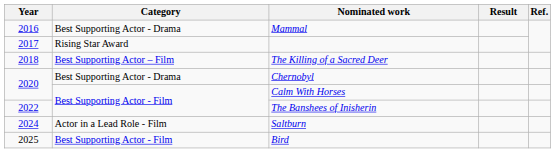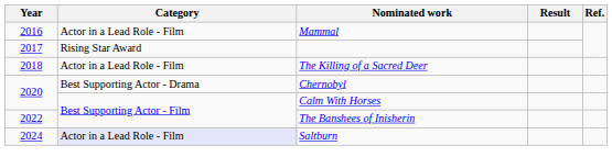 <table class=wikitable>
 <tr>
 <th scope="col" style="width:5em;">Year</th>
 <th scope="col" style="width:26em;">Category</th>
 <th scope="col" style="width:25em;">Nominated work</th>
 <th scope="col" style="width:5em;">Result</th>
 <th>Ref.</th>
 </tr>
 <tr>
 <td style="text-align:center;"><a href='#'>2016</a></td>
-<td>Best Supporting Actor - Drama</td>
+<td>Actor in a Lead Role - Film</td>
 <td><em><a href='#'>Mammal</a></em></td>
 <td></td>
 <td align="center" rowspan="2"></td>
 </tr>
 <tr>
 <td style="text-align:center;"><a href='#'>2017</a></td>
 <td>Rising Star Award</td>
 <td></td>
 <td></td>
 </tr>
 <tr>
 <td style="text-align:center;"><a href='#'>2018</a></td>
-<td><a href='#'>Best Supporting Actor – Film</a></td>
+<td>Actor in a Lead Role - Film</td>
 <td><em><a href='#'>The Killing of a Sacred Deer</a></em></td>
 <td></td>
 <td align="center"></td>
 </tr>
 <tr>
 <td rowspan="2" style="text-align:center;"><a href='#'>2020</a></td>
 <td>Best Supporting Actor - Drama</td>
 <td><em><a href='#'>Chernobyl</a></em></td>
 <td></td>
 <td></td>
 </tr>
 <tr>
 <td rowspan="2"><a href='#'>Best Supporting Actor - Film</a></td>
 <td><em><a href='#'>Calm With Horses</a></em></td>
 <td></td>
 <td></td>
 </tr>
 <tr>
 <td style="text-align:center;"><a href='#'>2022</a></td>
 <td><em><a href='#'>The Banshees of Inisherin</a></em></td>
 <td></td>
 </tr>
 <tr>
 <td style="text-align:center;"><a href='#'>2024</a></td>
-<td>Actor in a Lead Role - Film</td>
+<td style="background: lavender;">Actor in a Lead Role - Film</td>
 <td><em><a href='#'>Saltburn</a></em></td>
 <td></td>
 <td></td>
 </tr>
-<tr>
-<td align="center">2025</td>
-<td><a href='#'>Best Supporting Actor - Film</a></td>
-<td><em><a href='#'>Bird</a></em></td>
-<td></td>
-<td></td>
-</tr>
 </table>
